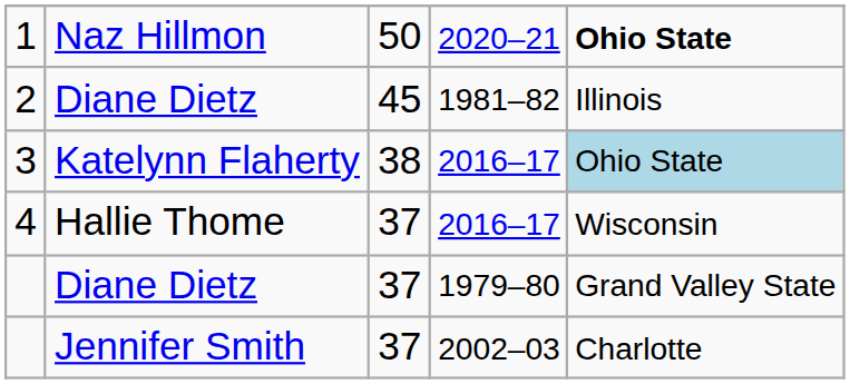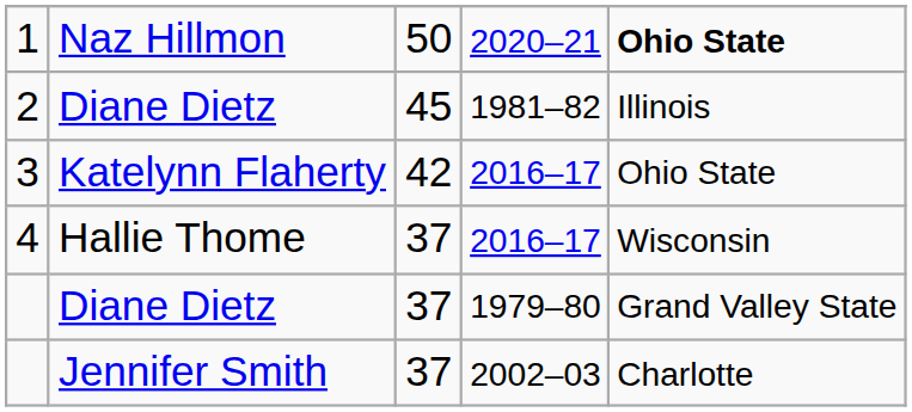 <table class="wikitable">
 <tr>
 </tr>
 <tr>
 <td>1</td>
 <td><a href='#'>Naz Hillmon</a></td>
 <td>50</td>
 <td style="font-size:80%;"><a href='#'>2020–21</a></td>
 <td style="font-size:80%;"><strong>Ohio State</strong></td>
 </tr>
 <tr>
 <td>2</td>
 <td><a href='#'>Diane Dietz</a></td>
 <td>45</td>
 <td style="font-size:80%;">1981–82</td>
 <td style="font-size:80%;">Illinois</td>
 </tr>
 <tr>
 <td>3</td>
 <td><a href='#'>Katelynn Flaherty</a></td>
-<td>38</td>
+<td>42</td>
 <td style="font-size:80%;"><a href='#'>2016–17</a></td>
-<td style="background: lightblue; font-size:80%;">Ohio State</td>
+<td style="font-size:80%;">Ohio State</td>
 </tr>
 <tr>
 <td>4</td>
 <td>Hallie Thome</td>
 <td>37</td>
 <td style="font-size:80%;"><a href='#'>2016–17</a></td>
 <td style="font-size:80%;">Wisconsin</td>
 </tr>
 <tr>
 <td></td>
 <td><a href='#'>Diane Dietz</a></td>
 <td>37</td>
 <td style="font-size:80%;">1979–80</td>
 <td style="font-size:80%;">Grand Valley State</td>
 </tr>
 <tr>
 <td></td>
 <td><a href='#'>Jennifer Smith</a></td>
 <td>37</td>
 <td style="font-size:80%;">2002–03</td>
 <td style="font-size:80%;">Charlotte</td>
 </tr>
 </table>
